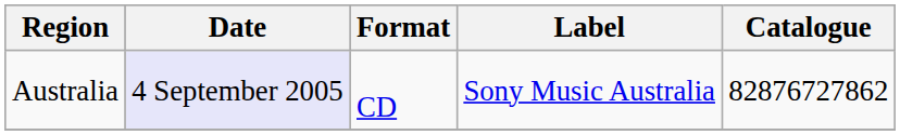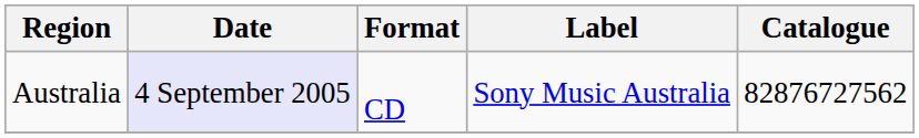 <table class="wikitable plainrowheaders">
 <tr>
 <th scope="col">Region</th>
 <th scope="col">Date</th>
 <th scope="col">Format</th>
 <th scope="col">Label</th>
 <th scope="col">Catalogue</th>
 </tr>
 <tr>
 <td>Australia</td>
 <td style="background: lavender;">4 September 2005</td>
 <td {{flat list><br><a href='#'>CD</a></td>
 <td><a href='#'>Sony Music Australia</a></td>
-<td>82876727862</td>
+<td>82876727562</td>
 </tr>
 <tr>
 </tr>
 </table>
